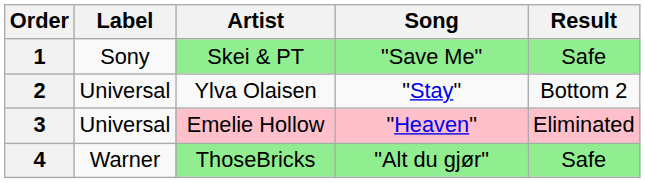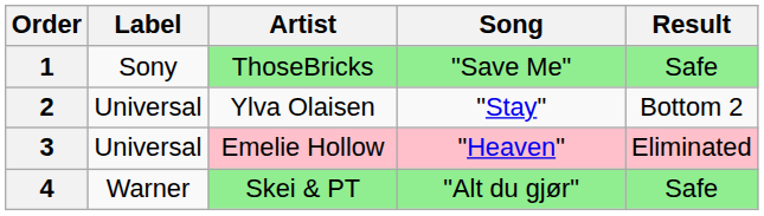 <table class="wikitable" style="text-align:center; width:75%;">
 <tr>
 <th scope="col" style="width:05%;">Order</th>
 <th scope="col" style="width:15%;">Label</th>
 <th scope="col" style="width:25%;">Artist</th>
 <th scope="col" style="width:30%;">Song</th>
 <th scope="col" style="width:10%;">Result</th>
 </tr>
 <tr>
 <th scope="col">1</th>
 <td>Sony</td>
-<td style="background:lightgreen;">Skei & PT</td>
+<td style="background:lightgreen;">ThoseBricks</td>
 <td style="background:lightgreen;">"Save Me"</td>
 <td style="background:lightgreen;">Safe</td>
 </tr>
 <tr>
 <th scope="col">2</th>
 <td>Universal</td>
 <td>Ylva Olaisen</td>
 <td>"<a href='#'>Stay</a>"</td>
 <td>Bottom 2</td>
 </tr>
 <tr>
 <th scope="col">3</th>
 <td>Universal</td>
 <td style="background:pink;">Emelie Hollow</td>
 <td style="background:pink;">"<a href='#'>Heaven</a>"</td>
 <td style="background:pink;">Eliminated</td>
 </tr>
 <tr>
 <th scope="col">4</th>
 <td>Warner</td>
-<td style="background:lightgreen;">ThoseBricks</td>
+<td style="background:lightgreen;">Skei & PT</td>
 <td style="background:lightgreen;">"Alt du gjør"</td>
 <td style="background:lightgreen;">Safe</td>
 </tr>
 </table>
